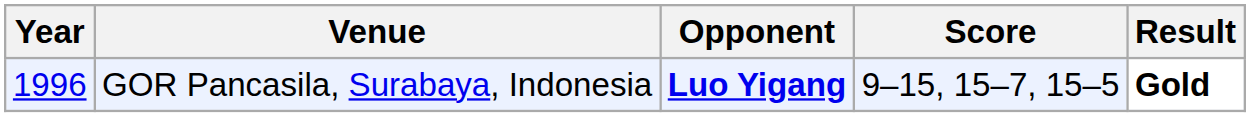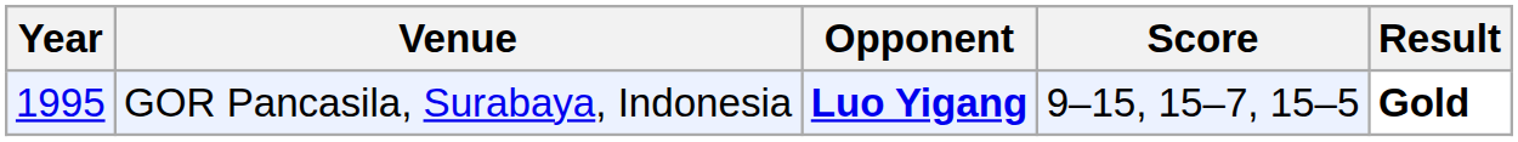 <table class="sortable wikitable" style="font-size: 90%;">
 <tr>
 <th>Year</th>
 <th>Venue</th>
 <th>Opponent</th>
 <th>Score</th>
 <th>Result</th>
 </tr>
 <tr style="background:#ECF2FF">
-<td align="center"><a href='#'>1996</a></td>
+<td align="center"><a href='#'>1995</a></td>
 <td align="left">GOR Pancasila, <a href='#'>Surabaya</a>, Indonesia</td>
 <td align="left"><strong> <a href='#'>Luo Yigang</a></strong></td>
 <td align="left">9–15, 15–7, 15–5</td>
 <td style="text-align:left; background:white"> <strong>Gold</strong></td>
 </tr>
 </table>
